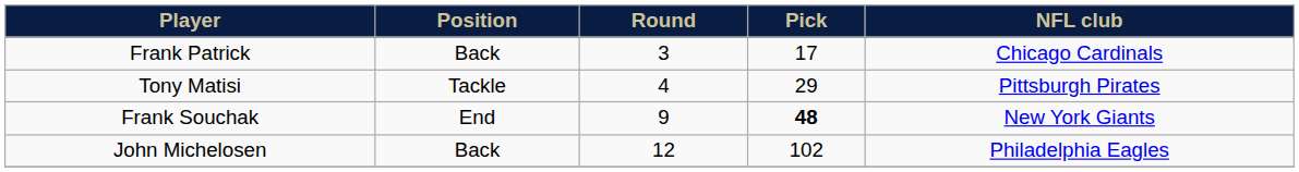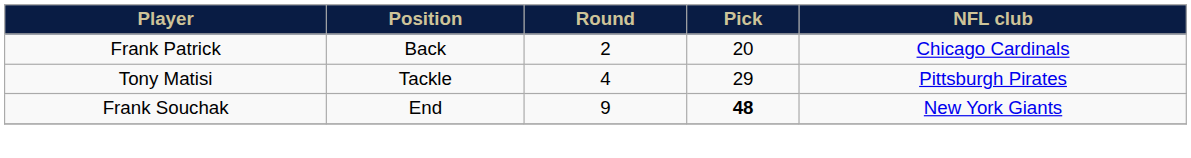 <table class="wikitable" width="80%">
 <tr align="center"  style="background:#091C44;color:#CEC499;">
 <td><strong>Player</strong></td>
 <td><strong>Position</strong></td>
 <td><strong>Round</strong></td>
 <td><strong>Pick</strong></td>
 <td><strong>NFL club</strong></td>
 </tr>
 <tr align="center" bgcolor="">
 <td>Frank Patrick</td>
 <td>Back</td>
-<td>3</td>
-<td>17</td>
+<td>2</td>
+<td>20</td>
 <td><a href='#'>Chicago Cardinals</a></td>
 </tr>
 <tr align="center" bgcolor="">
 <td>Tony Matisi</td>
 <td>Tackle</td>
 <td>4</td>
 <td>29</td>
 <td><a href='#'>Pittsburgh Pirates</a></td>
 </tr>
 <tr align="center" bgcolor="">
 <td>Frank Souchak</td>
 <td>End</td>
 <td>9</td>
 <td><strong>48</strong></td>
 <td><a href='#'>New York Giants</a></td>
 </tr>
 <tr align="center" bgcolor="">
-<td>John Michelosen</td>
-<td>Back</td>
-<td>12</td>
-<td>102</td>
-<td><a href='#'>Philadelphia Eagles</a></td>
-</tr>
-<tr align="center" bgcolor="">
 </tr>
 </table>
